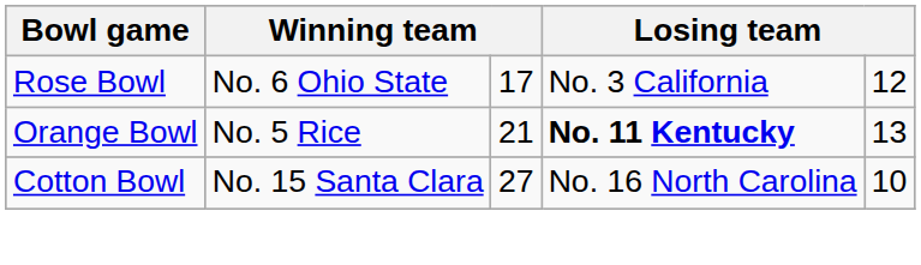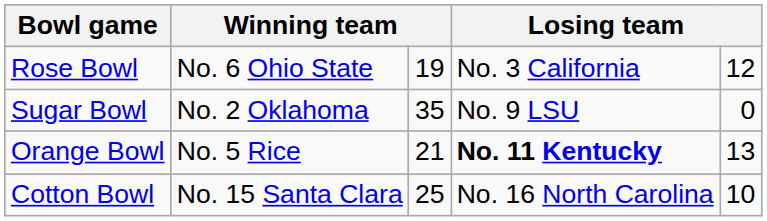 <table class="wikitable">
 <tr>
 <th>Bowl game</th>
 <th colspan="2">Winning team</th>
 <th colspan="2">Losing team</th>
 </tr>
 <tr>
 <td><a href='#'>Rose Bowl</a></td>
 <td>No. 6 <a href='#'>Ohio State</a></td>
-<td>17</td>
+<td>19</td>
 <td>No. 3 <a href='#'>California</a></td>
 <td>12</td>
+</tr>
+<tr>
+<td><a href='#'>Sugar Bowl</a></td>
+<td>No. 2 <a href='#'>Oklahoma</a></td>
+<td>35</td>
+<td>No. 9 <a href='#'>LSU</a></td>
+<td align=right>0</td>
 </tr>
 <tr>
 <td><a href='#'>Orange Bowl</a></td>
 <td>No. 5 <a href='#'>Rice</a></td>
 <td>21</td>
 <td><strong>No. 11 <a href='#'>Kentucky</a></strong></td>
 <td>13</td>
 </tr>
 <tr>
 <td><a href='#'>Cotton Bowl</a></td>
 <td>No. 15 <a href='#'>Santa Clara</a></td>
-<td>27</td>
+<td>25</td>
 <td>No. 16 <a href='#'>North Carolina</a></td>
 <td>10</td>
 </tr>
 </table>
